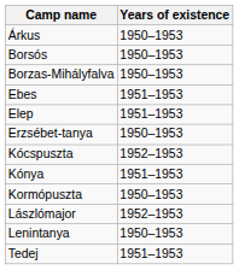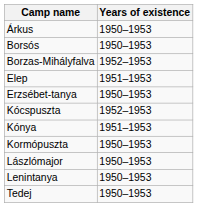 <table class="wikitable">
 <tr>
 <th>Camp name</th>
 <th>Years of existence</th>
 </tr>
 <tr>
 <td>Árkus</td>
 <td>1950–1953</td>
 </tr>
 <tr>
 <td>Borsós</td>
 <td>1950–1953</td>
 </tr>
 <tr>
 <td>Borzas-Mihályfalva</td>
-<td>1950–1953</td>
-</tr>
-<tr>
-<td>Ebes</td>
-<td>1951–1953</td>
+<td>1952–1953</td>
 </tr>
 <tr>
 <td>Elep</td>
 <td>1951–1953</td>
 </tr>
 <tr>
 <td>Erzsébet-tanya</td>
 <td>1950–1953</td>
 </tr>
 <tr>
 <td>Kócspuszta</td>
 <td>1952–1953</td>
 </tr>
 <tr>
 <td>Kónya</td>
 <td>1951–1953</td>
 </tr>
 <tr>
 <td>Kormópuszta</td>
 <td>1950–1953</td>
 </tr>
 <tr>
 <td>Lászlómajor</td>
-<td>1952–1953</td>
+<td>1950–1953</td>
 </tr>
 <tr>
 <td>Lenintanya</td>
 <td>1950–1953</td>
 </tr>
 <tr>
 <td>Tedej</td>
-<td>1951–1953</td>
+<td>1950–1953</td>
 </tr>
 </table>
